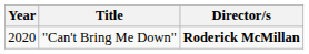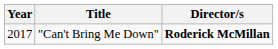 <table class="wikitable">
 <tr>
 <th>Year</th>
 <th>Title</th>
 <th>Director/s</th>
 </tr>
 <tr>
-<td>2020</td>
+<td>2017</td>
 <td>"Can't Bring Me Down"</td>
 <td><strong>Roderick McMillan</strong></td>
 </tr>
 </table>
